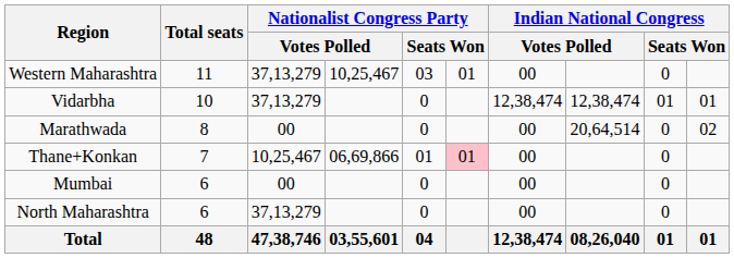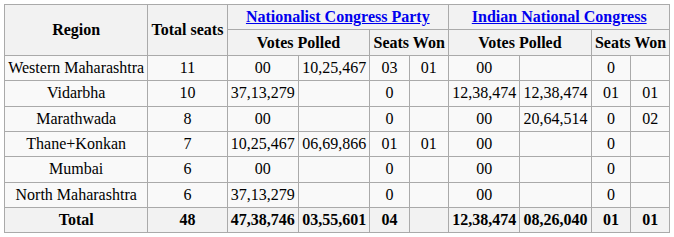 <table class="wikitable sortable" style="text-align:center;">
 <tr>
 <th rowspan="2">Region</th>
 <th rowspan="2">Total seats</th>
 <th colspan="4"><a href='#'>Nationalist Congress Party</a></th>
 <th colspan="4"><a href='#'>Indian National Congress</a></th>
 </tr>
 <tr>
 <th colspan="2">Votes Polled</th>
 <th colspan="2">Seats Won</th>
 <th colspan="2">Votes Polled</th>
 <th colspan="2">Seats Won</th>
 </tr>
 <tr>
 <td>Western Maharashtra</td>
 <td>11</td>
-<td>37,13,279</td>
+<td>00</td>
 <td> 10,25,467</td>
 <td>03</td>
 <td> 01</td>
 <td>00</td>
 <td></td>
 <td>0</td>
 <td></td>
 </tr>
 <tr>
 <td>Vidarbha</td>
 <td>10</td>
 <td>37,13,279</td>
 <td></td>
 <td>0</td>
 <td></td>
 <td>12,38,474</td>
 <td> 12,38,474</td>
 <td>01</td>
 <td> 01</td>
 </tr>
 <tr>
 <td>Marathwada</td>
 <td>8</td>
 <td>00</td>
 <td></td>
 <td>0</td>
 <td></td>
 <td>00</td>
 <td> 20,64,514</td>
 <td>0</td>
 <td> 02</td>
 </tr>
 <tr>
 <td>Thane+Konkan</td>
 <td>7</td>
 <td>10,25,467</td>
 <td> 06,69,866</td>
 <td>01</td>
-<td style="background: pink;"> 01</td>
+<td> 01</td>
 <td>00</td>
 <td></td>
 <td>0</td>
 <td></td>
 </tr>
 <tr>
 <td>Mumbai</td>
 <td>6</td>
 <td>00</td>
 <td></td>
 <td>0</td>
 <td></td>
 <td>00</td>
 <td></td>
 <td>0</td>
 <td></td>
 </tr>
 <tr>
 <td>North Maharashtra</td>
 <td>6</td>
 <td>37,13,279</td>
 <td></td>
 <td>0</td>
 <td></td>
 <td>00</td>
 <td></td>
 <td>0</td>
 <td></td>
 </tr>
 <tr>
 <th><strong>Total</strong></th>
 <th><strong>48</strong></th>
 <th>47,38,746</th>
 <th> 03,55,601</th>
 <th><strong>04</strong></th>
 <th></th>
 <th>12,38,474</th>
 <th> 08,26,040</th>
 <th>01</th>
 <th> 01</th>
 </tr>
 </table>
